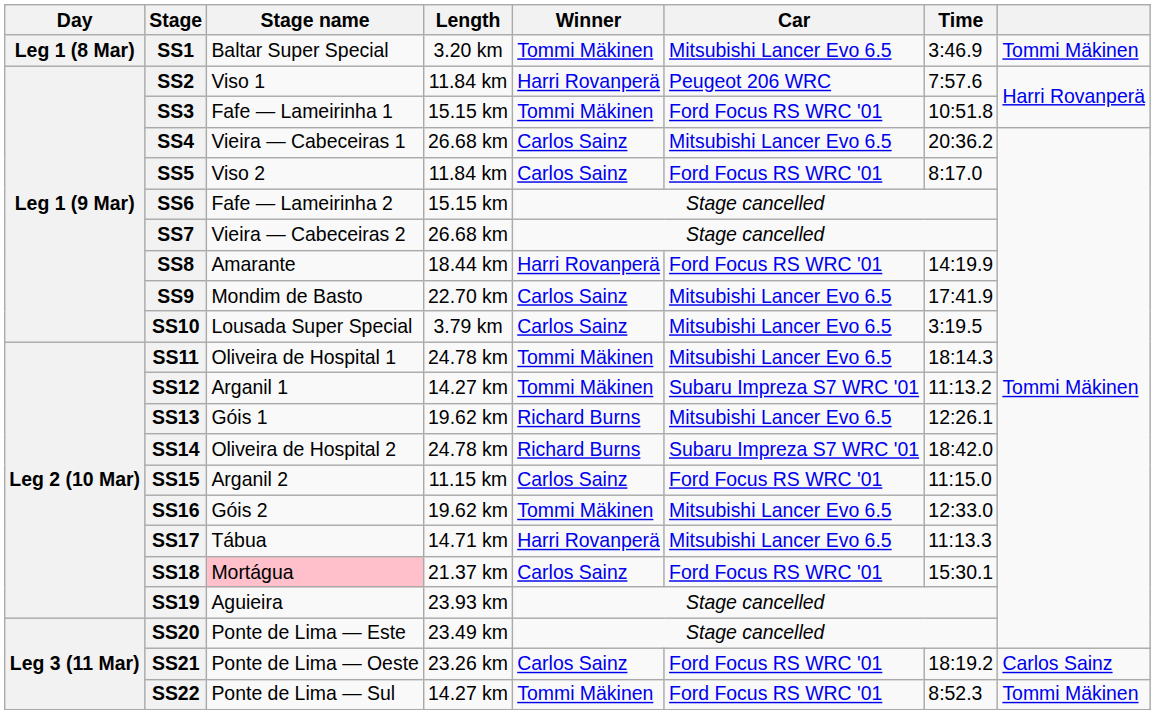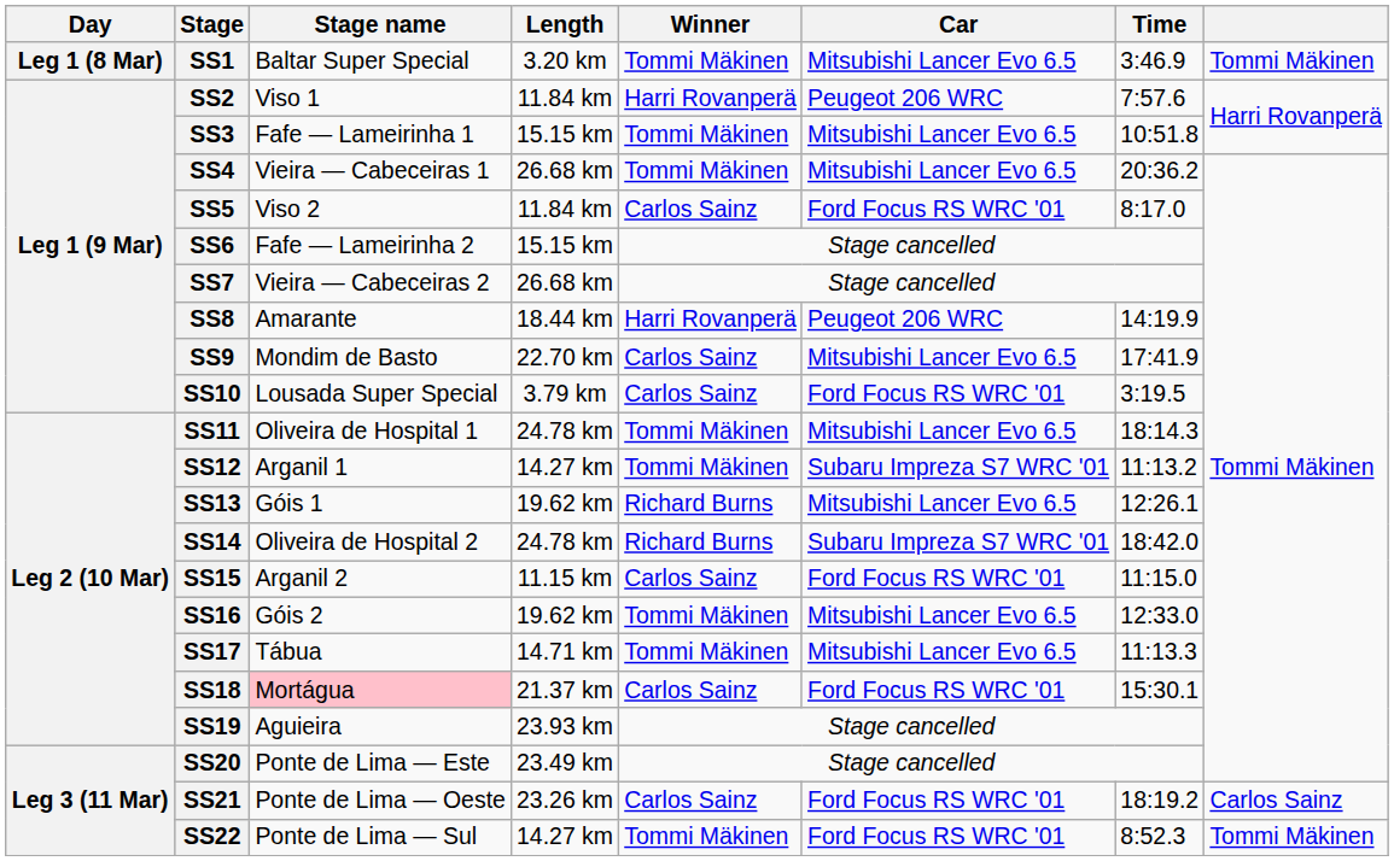 <table class="wikitable" style="font-size: 85%;">
 <tr>
 <th>Day</th>
 <th>Stage</th>
 <th>Stage name</th>
 <th>Length</th>
 <th>Winner</th>
 <th>Car</th>
 <th>Time</th>
 <th></th>
 </tr>
 <tr>
 <th rowspan="1">Leg 1 (8 Mar)</th>
 <th>SS1</th>
 <td>Baltar Super Special</td>
 <td align="center">3.20 km</td>
 <td> <a href='#'>Tommi Mäkinen</a></td>
 <td><a href='#'>Mitsubishi Lancer Evo 6.5</a></td>
 <td>3:46.9</td>
 <td rowspan="1"> <a href='#'>Tommi Mäkinen</a></td>
 </tr>
 <tr>
 <th rowspan="9">Leg 1 (9 Mar)</th>
 <th>SS2</th>
 <td>Viso 1</td>
 <td align="center">11.84 km</td>
 <td> <a href='#'>Harri Rovanperä</a></td>
 <td><a href='#'>Peugeot 206 WRC</a></td>
 <td>7:57.6</td>
 <td rowspan="2"> <a href='#'>Harri Rovanperä</a></td>
 </tr>
 <tr>
 <th>SS3</th>
 <td>Fafe — Lameirinha 1</td>
 <td align="center">15.15 km</td>
 <td> <a href='#'>Tommi Mäkinen</a></td>
-<td><a href='#'>Ford Focus RS WRC '01</a></td>
+<td><a href='#'>Mitsubishi Lancer Evo 6.5</a></td>
 <td>10:51.8</td>
 </tr>
 <tr>
 <th>SS4</th>
 <td>Vieira — Cabeceiras 1</td>
 <td align="center">26.68 km</td>
-<td> <a href='#'>Carlos Sainz</a></td>
+<td> <a href='#'>Tommi Mäkinen</a></td>
 <td><a href='#'>Mitsubishi Lancer Evo 6.5</a></td>
 <td>20:36.2</td>
 <td rowspan="17"> <a href='#'>Tommi Mäkinen</a></td>
 </tr>
 <tr>
 <th>SS5</th>
 <td>Viso 2</td>
 <td align="center">11.84 km</td>
 <td> <a href='#'>Carlos Sainz</a></td>
 <td><a href='#'>Ford Focus RS WRC '01</a></td>
 <td>8:17.0</td>
 </tr>
 <tr>
 <th>SS6</th>
 <td>Fafe — Lameirinha 2</td>
 <td align="center">15.15 km</td>
 <td colspan="3" align="center"><em>Stage cancelled</em></td>
 </tr>
 <tr>
 <th>SS7</th>
 <td>Vieira — Cabeceiras 2</td>
 <td align="center">26.68 km</td>
 <td colspan="3" align="center"><em>Stage cancelled</em></td>
 </tr>
 <tr>
 <th>SS8</th>
 <td>Amarante</td>
 <td align="center">18.44 km</td>
 <td> <a href='#'>Harri Rovanperä</a></td>
-<td><a href='#'>Ford Focus RS WRC '01</a></td>
+<td><a href='#'>Peugeot 206 WRC</a></td>
 <td>14:19.9</td>
 </tr>
 <tr>
 <th>SS9</th>
 <td>Mondim de Basto</td>
 <td align="center">22.70 km</td>
 <td> <a href='#'>Carlos Sainz</a></td>
 <td><a href='#'>Mitsubishi Lancer Evo 6.5</a></td>
 <td>17:41.9</td>
 </tr>
 <tr>
 <th>SS10</th>
 <td>Lousada Super Special</td>
 <td align="center">3.79 km</td>
 <td> <a href='#'>Carlos Sainz</a></td>
-<td><a href='#'>Mitsubishi Lancer Evo 6.5</a></td>
+<td><a href='#'>Ford Focus RS WRC '01</a></td>
 <td>3:19.5</td>
 </tr>
 <tr>
 <th rowspan="9">Leg 2 (10 Mar)</th>
 <th>SS11</th>
 <td>Oliveira de Hospital 1</td>
 <td align="center">24.78 km</td>
 <td> <a href='#'>Tommi Mäkinen</a></td>
 <td><a href='#'>Mitsubishi Lancer Evo 6.5</a></td>
 <td>18:14.3</td>
 </tr>
 <tr>
 <th>SS12</th>
 <td>Arganil 1</td>
 <td align="center">14.27 km</td>
 <td> <a href='#'>Tommi Mäkinen</a></td>
 <td><a href='#'>Subaru Impreza S7 WRC '01</a></td>
 <td>11:13.2</td>
 </tr>
 <tr>
 <th>SS13</th>
 <td>Góis 1</td>
 <td align="center">19.62 km</td>
 <td> <a href='#'>Richard Burns</a></td>
 <td><a href='#'>Mitsubishi Lancer Evo 6.5</a></td>
 <td>12:26.1</td>
 </tr>
 <tr>
 <th>SS14</th>
 <td>Oliveira de Hospital 2</td>
 <td align="center">24.78 km</td>
 <td> <a href='#'>Richard Burns</a></td>
 <td><a href='#'>Subaru Impreza S7 WRC '01</a></td>
 <td>18:42.0</td>
 </tr>
 <tr>
 <th>SS15</th>
 <td>Arganil 2</td>
 <td align="center">11.15 km</td>
 <td> <a href='#'>Carlos Sainz</a></td>
 <td><a href='#'>Ford Focus RS WRC '01</a></td>
 <td>11:15.0</td>
 </tr>
 <tr>
 <th>SS16</th>
 <td>Góis 2</td>
 <td align="center">19.62 km</td>
 <td> <a href='#'>Tommi Mäkinen</a></td>
 <td><a href='#'>Mitsubishi Lancer Evo 6.5</a></td>
 <td>12:33.0</td>
 </tr>
 <tr>
 <th>SS17</th>
 <td>Tábua</td>
 <td align="center">14.71 km</td>
-<td> <a href='#'>Harri Rovanperä</a></td>
+<td> <a href='#'>Tommi Mäkinen</a></td>
 <td><a href='#'>Mitsubishi Lancer Evo 6.5</a></td>
 <td>11:13.3</td>
 </tr>
 <tr>
 <th>SS18</th>
 <td style="background: pink;">Mortágua</td>
 <td align="center">21.37 km</td>
 <td> <a href='#'>Carlos Sainz</a></td>
 <td><a href='#'>Ford Focus RS WRC '01</a></td>
 <td>15:30.1</td>
 </tr>
 <tr>
 <th>SS19</th>
 <td>Aguieira</td>
 <td align="center">23.93 km</td>
 <td colspan="3" align="center"><em>Stage cancelled</em></td>
 </tr>
 <tr>
 <th rowspan="3">Leg 3 (11 Mar)</th>
 <th>SS20</th>
 <td>Ponte de Lima — Este</td>
 <td align="center">23.49 km</td>
 <td colspan="3" align="center"><em>Stage cancelled</em></td>
 </tr>
 <tr>
 <th>SS21</th>
 <td>Ponte de Lima — Oeste</td>
 <td align="center">23.26 km</td>
 <td> <a href='#'>Carlos Sainz</a></td>
 <td><a href='#'>Ford Focus RS WRC '01</a></td>
 <td>18:19.2</td>
 <td rowspan="1"> <a href='#'>Carlos Sainz</a></td>
 </tr>
 <tr>
 <th>SS22</th>
 <td>Ponte de Lima — Sul</td>
 <td align="center">14.27 km</td>
 <td> <a href='#'>Tommi Mäkinen</a></td>
 <td><a href='#'>Ford Focus RS WRC '01</a></td>
 <td>8:52.3</td>
 <td rowspan="1"> <a href='#'>Tommi Mäkinen</a></td>
 </tr>
 <tr>
 </tr>
 </table>
